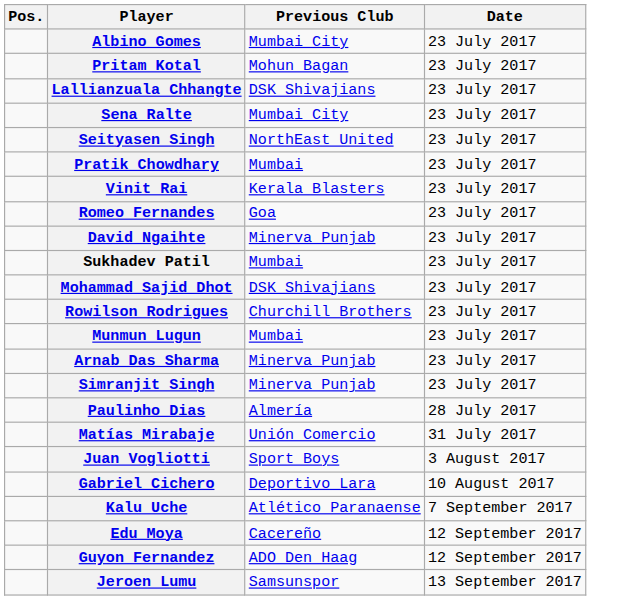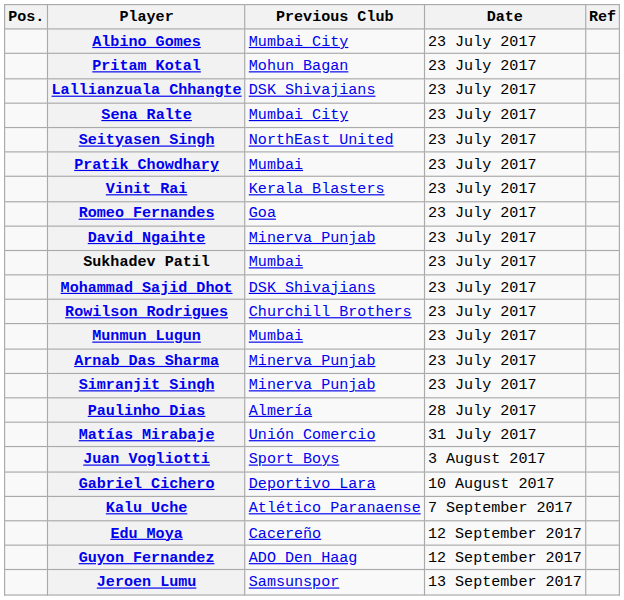 <table class="wikitable plainrowheaders" style="text-align:center; text-align:left">
 <tr>
 <th scope="col">Pos.</th>
 <th scope="col">Player</th>
 <th scope="col">Previous Club</th>
 <th scope="col">Date</th>
+<th scope="col">Ref</th>
 </tr>
 <tr>
 <td></td>
 <th scope="row"> <a href='#'>Albino Gomes</a></th>
 <td><a href='#'>Mumbai City</a></td>
 <td>23 July 2017</td>
+<td></td>
 </tr>
 <tr>
 <td></td>
 <th scope="row"> <a href='#'>Pritam Kotal</a></th>
 <td><a href='#'>Mohun Bagan</a></td>
 <td>23 July 2017</td>
+<td></td>
 </tr>
 <tr>
 <td></td>
 <th scope="row"> <a href='#'>Lallianzuala Chhangte</a></th>
 <td><a href='#'>DSK Shivajians</a></td>
 <td>23 July 2017</td>
+<td></td>
 </tr>
 <tr>
 <td></td>
 <th scope="row"> <a href='#'>Sena Ralte</a></th>
 <td><a href='#'>Mumbai City</a></td>
 <td>23 July 2017</td>
+<td></td>
 </tr>
 <tr>
 <td></td>
 <th scope="row"> <a href='#'>Seityasen Singh</a></th>
 <td><a href='#'>NorthEast United</a></td>
 <td>23 July 2017</td>
+<td></td>
 </tr>
 <tr>
 <td></td>
 <th scope="row"> <a href='#'>Pratik Chowdhary</a></th>
 <td><a href='#'>Mumbai</a></td>
 <td>23 July 2017</td>
+<td></td>
 </tr>
 <tr>
 <td></td>
 <th scope="row"> <a href='#'>Vinit Rai</a></th>
 <td><a href='#'>Kerala Blasters</a></td>
 <td>23 July 2017</td>
+<td></td>
 </tr>
 <tr>
 <td></td>
 <th scope="row"> <a href='#'>Romeo Fernandes</a></th>
 <td><a href='#'>Goa</a></td>
 <td>23 July 2017</td>
+<td></td>
 </tr>
 <tr>
 <td></td>
 <th scope="row"> <a href='#'>David Ngaihte</a></th>
 <td><a href='#'>Minerva Punjab</a></td>
 <td>23 July 2017</td>
+<td></td>
 </tr>
 <tr>
 <td></td>
 <th scope="row"> Sukhadev Patil</th>
 <td><a href='#'>Mumbai</a></td>
 <td>23 July 2017</td>
+<td></td>
 </tr>
 <tr>
 <td></td>
 <th scope="row"> <a href='#'>Mohammad Sajid Dhot</a></th>
 <td><a href='#'>DSK Shivajians</a></td>
 <td>23 July 2017</td>
+<td></td>
 </tr>
 <tr>
 <td></td>
 <th scope="row"> <a href='#'>Rowilson Rodrigues</a></th>
 <td><a href='#'>Churchill Brothers</a></td>
 <td>23 July 2017</td>
+<td></td>
 </tr>
 <tr>
 <td></td>
 <th scope="row"> <a href='#'>Munmun Lugun</a></th>
 <td><a href='#'>Mumbai</a></td>
 <td>23 July 2017</td>
+<td></td>
 </tr>
 <tr>
 <td></td>
 <th scope="row"> <a href='#'>Arnab Das Sharma</a></th>
 <td><a href='#'>Minerva Punjab</a></td>
 <td>23 July 2017</td>
+<td></td>
 </tr>
 <tr>
 <td></td>
 <th scope="row"> <a href='#'>Simranjit Singh</a></th>
 <td><a href='#'>Minerva Punjab</a></td>
 <td>23 July 2017</td>
+<td></td>
 </tr>
 <tr>
 <td></td>
 <th scope="row"> <a href='#'>Paulinho Dias</a></th>
 <td> <a href='#'>Almería</a></td>
 <td>28 July 2017</td>
+<td></td>
 </tr>
 <tr>
 <td></td>
 <th scope="row"> <a href='#'>Matías Mirabaje</a></th>
 <td> <a href='#'>Unión Comercio</a></td>
 <td>31 July 2017</td>
+<td></td>
 </tr>
 <tr>
 <td></td>
 <th scope="row"> <a href='#'>Juan Vogliotti</a></th>
 <td> <a href='#'>Sport Boys</a></td>
 <td>3 August 2017</td>
+<td></td>
 </tr>
 <tr>
 <td></td>
 <th scope="row"> <a href='#'>Gabriel Cichero</a></th>
 <td> <a href='#'>Deportivo Lara</a></td>
 <td>10 August 2017</td>
+<td></td>
 </tr>
 <tr>
 <td></td>
 <th scope="row"> <a href='#'>Kalu Uche</a></th>
 <td> <a href='#'>Atlético Paranaense</a></td>
 <td>7 September 2017</td>
+<td></td>
 </tr>
 <tr>
 <td></td>
 <th scope="row"> <a href='#'>Edu Moya</a></th>
 <td> <a href='#'>Cacereño</a></td>
 <td>12 September 2017</td>
+<td></td>
 </tr>
 <tr>
 <td></td>
 <th scope="row"> <a href='#'>Guyon Fernandez</a></th>
 <td> <a href='#'>ADO Den Haag</a></td>
 <td>12 September 2017</td>
+<td></td>
 </tr>
 <tr>
 <td></td>
 <th scope="row"> <a href='#'>Jeroen Lumu</a></th>
 <td> <a href='#'>Samsunspor</a></td>
 <td>13 September 2017</td>
+<td></td>
 </tr>
 </table>
